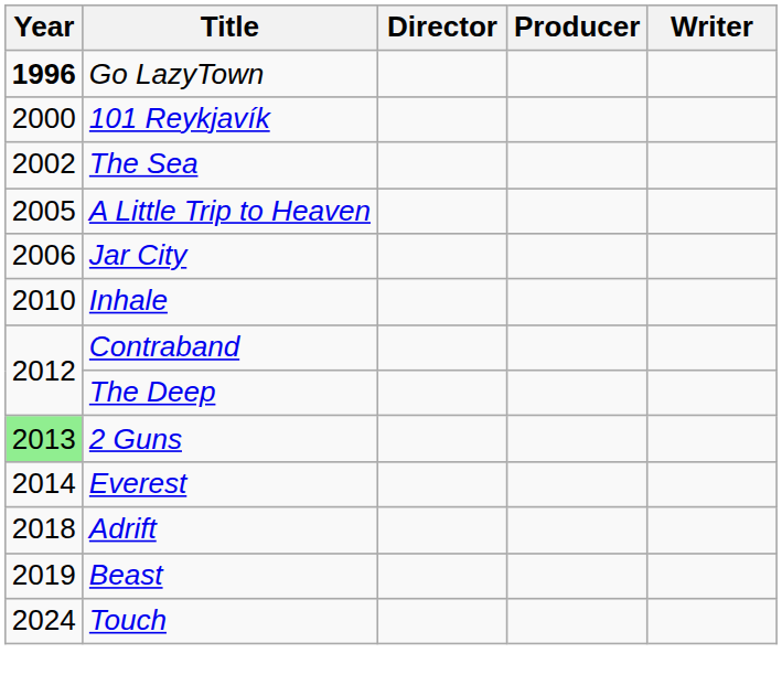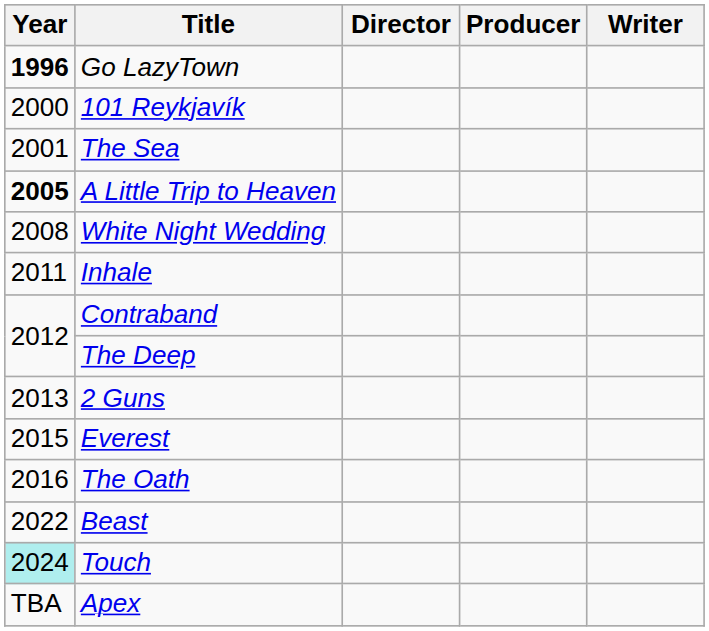 <table class="wikitable">
 <tr>
 <th>Year</th>
 <th>Title</th>
 <th width=65>Director</th>
 <th width=65>Producer</th>
 <th width=65>Writer</th>
 </tr>
 <tr>
 <td><strong>1996</strong></td>
 <td><em>Go LazyTown</em></td>
 <td></td>
 <td></td>
 <td></td>
 </tr>
 <tr>
 <td>2000</td>
 <td><em><a href='#'>101 Reykjavík</a></em></td>
 <td></td>
 <td></td>
 <td></td>
 </tr>
 <tr>
-<td>2002</td>
+<td>2001</td>
 <td><em><a href='#'>The Sea</a></em></td>
 <td></td>
 <td></td>
 <td></td>
 </tr>
 <tr>
-<td>2005</td>
+<td><strong>2005</strong></td>
 <td><em><a href='#'>A Little Trip to Heaven</a></em></td>
 <td></td>
 <td></td>
 <td></td>
 </tr>
 <tr>
-<td>2006</td>
-<td><em><a href='#'>Jar City</a></em></td>
+<td>2008</td>
+<td><em><a href='#'>White Night Wedding</a></em></td>
 <td></td>
 <td></td>
 <td></td>
 </tr>
 <tr>
-<td>2010</td>
+<td>2011</td>
 <td><em><a href='#'>Inhale</a></em></td>
 <td></td>
 <td></td>
 <td></td>
 </tr>
 <tr>
 <td rowspan=2>2012</td>
 <td><em><a href='#'>Contraband</a></em></td>
 <td></td>
 <td></td>
 <td></td>
 </tr>
 <tr>
 <td><em><a href='#'>The Deep</a></em></td>
 <td></td>
 <td></td>
 <td></td>
 </tr>
 <tr>
-<td style="background: lightgreen;">2013</td>
+<td>2013</td>
 <td><em><a href='#'>2 Guns</a></em></td>
 <td></td>
 <td></td>
 <td></td>
 </tr>
 <tr>
-<td>2014</td>
+<td>2015</td>
 <td><em><a href='#'>Everest</a></em></td>
 <td></td>
 <td></td>
 <td></td>
 </tr>
 <tr>
-<td>2018</td>
-<td><em><a href='#'>Adrift</a></em></td>
+<td>2016</td>
+<td><em><a href='#'>The Oath</a></em></td>
 <td></td>
 <td></td>
 <td></td>
 </tr>
 <tr>
-<td>2019</td>
+<td>2022</td>
 <td><em><a href='#'>Beast</a></em></td>
 <td></td>
 <td></td>
 <td></td>
 </tr>
 <tr>
-<td>2024</td>
+<td style="background: paleturquoise;">2024</td>
 <td><em><a href='#'>Touch</a></em></td>
 <td></td>
 <td></td>
 <td></td>
 </tr>
+<tr>
+<td>TBA</td>
+<td><em><a href='#'>Apex</a></em></td>
+<td></td>
+<td></td>
+<td></td>
+</tr>
 </table>
